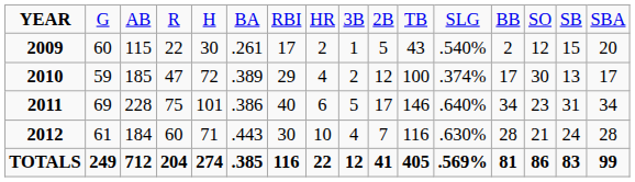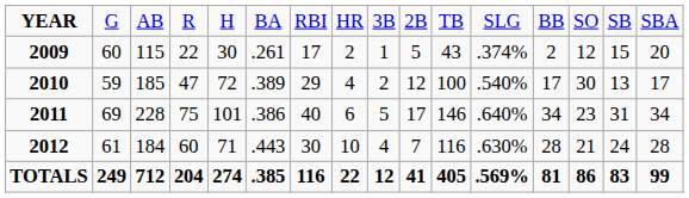 <table class="wikitable">
 <tr align=center>
 <td><strong>YEAR</strong></td>
 <td><a href='#'>G</a></td>
 <td><a href='#'>AB</a></td>
 <td><a href='#'>R</a></td>
 <td><a href='#'>H</a></td>
 <td><a href='#'>BA</a></td>
 <td><a href='#'>RBI</a></td>
 <td><a href='#'>HR</a></td>
 <td><a href='#'>3B</a></td>
 <td><a href='#'>2B</a></td>
 <td><a href='#'>TB</a></td>
 <td><a href='#'>SLG</a></td>
 <td><a href='#'>BB</a></td>
 <td><a href='#'>SO</a></td>
 <td><a href='#'>SB</a></td>
 <td><a href='#'>SBA</a></td>
 </tr>
 <tr align=center>
 <td><strong>2009</strong></td>
 <td>60</td>
 <td>115</td>
 <td>22</td>
 <td>30</td>
 <td>.261</td>
 <td>17</td>
 <td>2</td>
 <td>1</td>
 <td>5</td>
 <td>43</td>
-<td>.540%</td>
+<td>.374%</td>
 <td>2</td>
 <td>12</td>
 <td>15</td>
 <td>20</td>
 </tr>
 <tr align=center>
 <td><strong>2010</strong></td>
 <td>59</td>
 <td>185</td>
 <td>47</td>
 <td>72</td>
 <td>.389</td>
 <td>29</td>
 <td>4</td>
 <td>2</td>
 <td>12</td>
 <td>100</td>
-<td>.374%</td>
+<td>.540%</td>
 <td>17</td>
 <td>30</td>
 <td>13</td>
 <td>17</td>
 </tr>
 <tr align=center>
 <td><strong>2011</strong></td>
 <td>69</td>
 <td>228</td>
 <td>75</td>
 <td>101</td>
 <td>.386</td>
 <td>40</td>
 <td>6</td>
 <td>5</td>
 <td>17</td>
 <td>146</td>
 <td>.640%</td>
 <td>34</td>
 <td>23</td>
 <td>31</td>
 <td>34</td>
 </tr>
 <tr align=center>
 <td><strong>2012</strong></td>
 <td>61</td>
 <td>184</td>
 <td>60</td>
 <td>71</td>
 <td>.443</td>
 <td>30</td>
 <td>10</td>
 <td>4</td>
 <td>7</td>
 <td>116</td>
 <td>.630%</td>
 <td>28</td>
 <td>21</td>
 <td>24</td>
 <td>28</td>
 </tr>
 <tr align=center>
 <td><strong>TOTALS</strong></td>
 <td><strong>249</strong></td>
 <td><strong>712</strong></td>
 <td><strong>204</strong></td>
 <td><strong>274</strong></td>
 <td><strong>.385</strong></td>
 <td><strong>116</strong></td>
 <td><strong>22</strong></td>
 <td><strong>12</strong></td>
 <td><strong>41</strong></td>
 <td><strong>405</strong></td>
 <td><strong>.569%</strong></td>
 <td><strong>81</strong></td>
 <td><strong>86</strong></td>
 <td><strong>83</strong></td>
 <td><strong>99</strong></td>
 </tr>
 </table>
